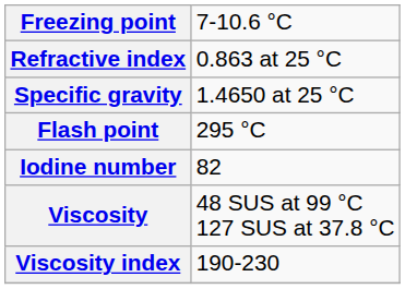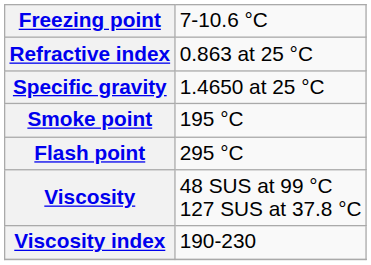 <table class="wikitable">
 <tr>
 <th><a href='#'>Freezing point</a></th>
 <td>7-10.6 °C</td>
 </tr>
 <tr>
 <th><a href='#'>Refractive index</a></th>
 <td>0.863 at 25 °C</td>
 </tr>
 <tr>
 <th><a href='#'>Specific gravity</a></th>
 <td>1.4650 at 25 °C</td>
 </tr>
 <tr>
+<th><a href='#'>Smoke point</a></th>
+<td>195 °C</td>
+</tr>
+<tr>
 <th><a href='#'>Flash point</a></th>
 <td>295 °C</td>
-</tr>
-<tr>
-<th><a href='#'>Iodine number</a></th>
-<td>82</td>
 </tr>
 <tr>
 <th><a href='#'>Viscosity</a></th>
 <td>48 SUS at 99 °C<br>127 SUS at 37.8 °C</td>
 </tr>
 <tr>
 <th><a href='#'>Viscosity index</a></th>
 <td>190-230</td>
 </tr>
 <tr>
 </tr>
 </table>
